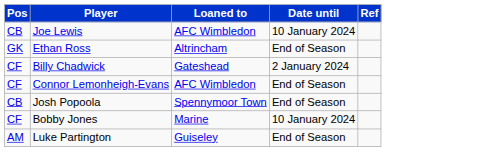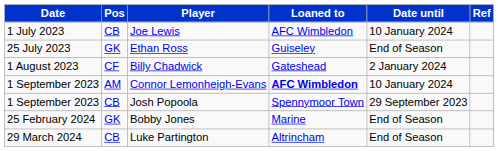 <table class="wikitable plainrowheaders sortable">
 <tr>
+<th style="background:#0033cc;color:#fff;">Date</th>
 <th style="background:#0033cc;color:#fff;">Pos</th>
 <th style="background:#0033cc;color:#fff;">Player</th>
 <th style="background:#0033cc;color:#fff;">Loaned to</th>
 <th style="background:#0033cc;color:#fff;">Date until</th>
 <th style="background:#0033cc;color:#fff;">Ref</th>
 </tr>
 <tr>
+<td>1 July 2023</td>
 <td><a href='#'>CB</a></td>
 <td> <a href='#'>Joe Lewis</a></td>
 <td> <a href='#'>AFC Wimbledon</a></td>
 <td>10 January 2024</td>
 <td></td>
 </tr>
 <tr>
+<td>25 July 2023</td>
 <td><a href='#'>GK</a></td>
 <td> <a href='#'>Ethan Ross</a></td>
-<td> <a href='#'>Altrincham</a></td>
+<td> <a href='#'>Guiseley</a></td>
 <td>End of Season</td>
 <td></td>
 </tr>
 <tr>
+<td>1 August 2023</td>
 <td><a href='#'>CF</a></td>
 <td> <a href='#'>Billy Chadwick</a></td>
 <td> <a href='#'>Gateshead</a></td>
 <td>2 January 2024</td>
 <td></td>
 </tr>
 <tr>
-<td><a href='#'>CF</a></td>
+<td>1 September 2023</td>
+<td><a href='#'>AM</a></td>
 <td> <a href='#'>Connor Lemonheigh-Evans</a></td>
-<td> <a href='#'>AFC Wimbledon</a></td>
+<td><strong> <a href='#'>AFC Wimbledon</a></strong></td>
+<td>10 January 2024</td>
+<td></td>
+</tr>
+<tr>
+<td>1 September 2023</td>
+<td><a href='#'>CB</a></td>
+<td> Josh Popoola</td>
+<td> <a href='#'>Spennymoor Town</a></td>
+<td>29 September 2023</td>
+<td></td>
+</tr>
+<tr>
+<td>25 February 2024</td>
+<td><a href='#'>GK</a></td>
+<td> Bobby Jones</td>
+<td> <a href='#'>Marine</a></td>
 <td>End of Season</td>
 <td></td>
 </tr>
 <tr>
+<td>29 March 2024</td>
 <td><a href='#'>CB</a></td>
-<td> Josh Popoola</td>
-<td> <a href='#'>Spennymoor Town</a></td>
-<td>End of Season</td>
-<td></td>
-</tr>
-<tr>
-<td><a href='#'>CF</a></td>
-<td> Bobby Jones</td>
-<td> <a href='#'>Marine</a></td>
-<td>10 January 2024</td>
-<td></td>
-</tr>
-<tr>
-<td><a href='#'>AM</a></td>
 <td> Luke Partington</td>
-<td> <a href='#'>Guiseley</a></td>
+<td> <a href='#'>Altrincham</a></td>
 <td>End of Season</td>
 <td></td>
 </tr>
 </table>
